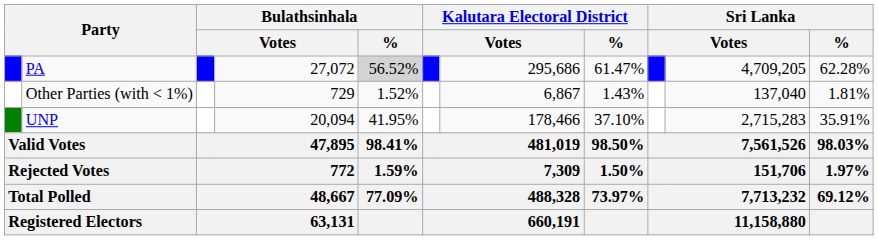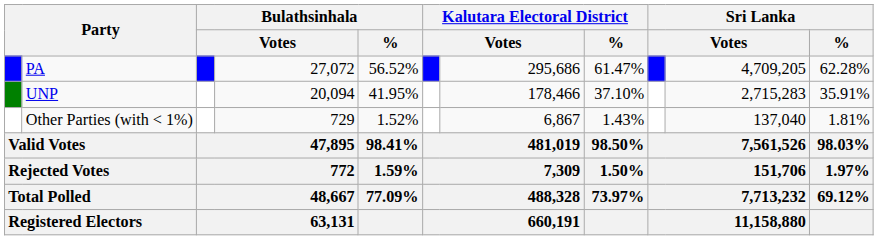 <table class="wikitable">
 <tr>
 <th colspan="2" width="144px"rowspan="2">Party</th>
 <th colspan="3" width="216px">Bulathsinhala</th>
 <th colspan="3" width="216px"><a href='#'>Kalutara Electoral District</a></th>
 <th colspan="3" width="216px">Sri Lanka</th>
 </tr>
 <tr>
 <th colspan="2" width="144px">Votes</th>
 <th>%</th>
 <th colspan="2" width="144px">Votes</th>
 <th>%</th>
 <th colspan="2" width="144px">Votes</th>
 <th>%</th>
 </tr>
 <tr>
 <td style="background-color:blue;" width="10px"></td>
 <td style="text-align:left;"><a href='#'>PA</a></td>
 <td style="background-color:blue;" width="10px"></td>
 <td style="text-align:right;">27,072</td>
-<td style="background: lightgrey; text-align:right;">56.52%</td>
+<td style="text-align:right;">56.52%</td>
 <td style="background-color:blue;" width="10px"></td>
 <td style="text-align:right;">295,686</td>
 <td style="text-align:right;">61.47%</td>
 <td style="background-color:blue;" width="10px"></td>
 <td style="text-align:right;">4,709,205</td>
 <td style="text-align:right;">62.28%</td>
+</tr>
+<tr>
+<td style="background-color:green;" width="10px"></td>
+<td style="text-align:left;"><a href='#'>UNP</a></td>
+<td style="background-color:white;" width="10px"></td>
+<td style="text-align:right;">20,094</td>
+<td style="text-align:right;">41.95%</td>
+<td style="background-color:white;" width="10px"></td>
+<td style="text-align:right;">178,466</td>
+<td style="text-align:right;">37.10%</td>
+<td style="background-color:white;" width="10px"></td>
+<td style="text-align:right;">2,715,283</td>
+<td style="text-align:right;">35.91%</td>
 </tr>
 <tr>
 <td style="background-color:white;" width="10px"></td>
 <td style="text-align:left;">Other Parties (with < 1%)</td>
 <td style="background-color:white;" width="10px"></td>
 <td style="text-align:right;">729</td>
 <td style="text-align:right;">1.52%</td>
 <td style="background-color:white;" width="10px"></td>
 <td style="text-align:right;">6,867</td>
 <td style="text-align:right;">1.43%</td>
 <td style="background-color:white;" width="10px"></td>
 <td style="text-align:right;">137,040</td>
 <td style="text-align:right;">1.81%</td>
-</tr>
-<tr>
-<td style="background-color:green;" width="10px"></td>
-<td style="text-align:left;"><a href='#'>UNP</a></td>
-<td style="background-color:white;" width="10px"></td>
-<td style="text-align:right;">20,094</td>
-<td style="text-align:right;">41.95%</td>
-<td style="background-color:white;" width="10px"></td>
-<td style="text-align:right;">178,466</td>
-<td style="text-align:right;">37.10%</td>
-<td style="background-color:white;" width="10px"></td>
-<td style="text-align:right;">2,715,283</td>
-<td style="text-align:right;">35.91%</td>
 </tr>
 <tr>
 <th colspan="2" width="144px"style="text-align:left;">Valid Votes</th>
 <th style="text-align:right;"colspan="2" width="144px">47,895</th>
 <th style="text-align:right;">98.41%</th>
 <th style="text-align:right;"colspan="2" width="144px">481,019</th>
 <th style="text-align:right;">98.50%</th>
 <th style="text-align:right;"colspan="2" width="144px">7,561,526</th>
 <th style="text-align:right;">98.03%</th>
 </tr>
 <tr>
 <th colspan="2" width="144px"style="text-align:left;">Rejected Votes</th>
 <th style="text-align:right;"colspan="2" width="144px">772</th>
 <th style="text-align:right;">1.59%</th>
 <th style="text-align:right;"colspan="2" width="144px">7,309</th>
 <th style="text-align:right;">1.50%</th>
 <th style="text-align:right;"colspan="2" width="144px">151,706</th>
 <th style="text-align:right;">1.97%</th>
 </tr>
 <tr>
 <th colspan="2" width="144px"style="text-align:left;">Total Polled</th>
 <th style="text-align:right;"colspan="2" width="144px">48,667</th>
 <th style="text-align:right;">77.09%</th>
 <th style="text-align:right;"colspan="2" width="144px">488,328</th>
 <th style="text-align:right;">73.97%</th>
 <th style="text-align:right;"colspan="2" width="144px">7,713,232</th>
 <th style="text-align:right;">69.12%</th>
 </tr>
 <tr>
 <th colspan="2" width="144px"style="text-align:left;">Registered Electors</th>
 <th style="text-align:right;"colspan="2" width="144px">63,131</th>
 <th></th>
 <th style="text-align:right;"colspan="2" width="144px">660,191</th>
 <th></th>
 <th style="text-align:right;"colspan="2" width="144px">11,158,880</th>
 <th></th>
 </tr>
 </table>
